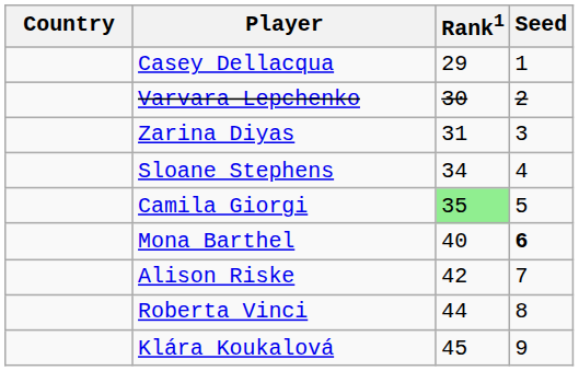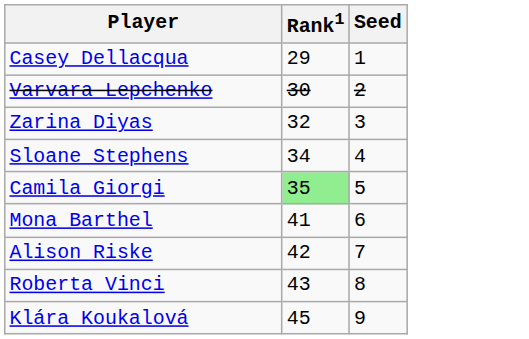 <table class="sortable wikitable">
 <tr>
-<th width="70">Country</th>
 <th width="175">Player</th>
 <th>Rank<sup>1</sup></th>
 <th>Seed</th>
 </tr>
 <tr>
-<td></td>
 <td><a href='#'>Casey Dellacqua</a></td>
 <td>29</td>
 <td>1</td>
 </tr>
 <tr>
-<td><s></s></td>
 <td><s><a href='#'>Varvara Lepchenko</a></s></td>
 <td><s>30</s></td>
 <td><s>2</s></td>
 </tr>
 <tr>
-<td></td>
 <td><a href='#'>Zarina Diyas</a></td>
-<td>31</td>
+<td>32</td>
 <td>3</td>
 </tr>
 <tr>
-<td></td>
 <td><a href='#'>Sloane Stephens</a></td>
 <td>34</td>
 <td>4</td>
 </tr>
 <tr>
-<td></td>
 <td><a href='#'>Camila Giorgi</a></td>
 <td style="background: lightgreen;">35</td>
 <td>5</td>
 </tr>
 <tr>
-<td></td>
 <td><a href='#'>Mona Barthel</a></td>
-<td>40</td>
-<td><strong>6</strong></td>
+<td>41</td>
+<td>6</td>
 </tr>
 <tr>
-<td></td>
 <td><a href='#'>Alison Riske</a></td>
 <td>42</td>
 <td>7</td>
 </tr>
 <tr>
-<td></td>
 <td><a href='#'>Roberta Vinci</a></td>
-<td>44</td>
+<td>43</td>
 <td>8</td>
 </tr>
 <tr>
-<td></td>
 <td><a href='#'>Klára Koukalová</a></td>
 <td>45</td>
 <td>9</td>
 </tr>
 </table>
